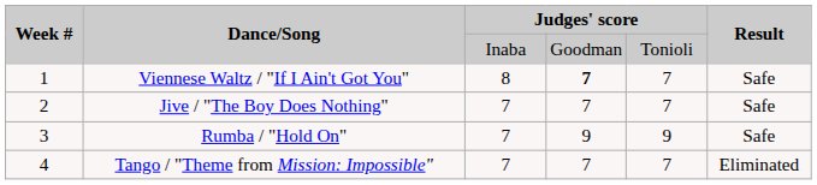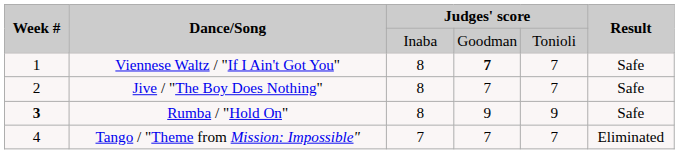 <table class="wikitable">
 <tr style="text-align: center; background:#ccc;">
 <td rowspan="2"><strong>Week #</strong></td>
 <td rowspan="2"><strong>Dance/Song</strong></td>
 <td colspan="3"><strong>Judges' score</strong></td>
 <td rowspan="2"><strong>Result</strong></td>
 </tr>
 <tr style="text-align: center; background:#ccc;">
 <td style="width:10%; ">Inaba</td>
 <td style="width:10%; ">Goodman</td>
 <td style="width:10%; ">Tonioli</td>
 </tr>
 <tr>
 <td style="text-align: center; background:#faf6f6;">1</td>
 <td style="text-align: center; background:#faf6f6;"><a href='#'>Viennese Waltz</a> / "<a href='#'>If I Ain't Got You</a>"</td>
 <td style="text-align: center; background:#faf6f6;">8</td>
 <td style="text-align: center; background:#faf6f6;"><strong>7</strong></td>
 <td style="text-align: center; background:#faf6f6;">7</td>
 <td style="text-align: center; background:#faf6f6;">Safe</td>
 </tr>
 <tr>
 <td style="text-align: center; background:#faf6f6;">2</td>
 <td style="text-align: center; background:#faf6f6;"><a href='#'>Jive</a> / "<a href='#'>The Boy Does Nothing</a>"</td>
-<td style="text-align: center; background:#faf6f6;">7</td>
+<td style="text-align: center; background:#faf6f6;">8</td>
 <td style="text-align: center; background:#faf6f6;">7</td>
 <td style="text-align: center; background:#faf6f6;">7</td>
 <td style="text-align: center; background:#faf6f6;">Safe</td>
 </tr>
 <tr>
-<td style="text-align: center; background:#faf6f6;">3</td>
+<td style="text-align: center; background:#faf6f6;"><strong>3</strong></td>
 <td style="text-align: center; background:#faf6f6;"><a href='#'>Rumba</a> / "<a href='#'>Hold On</a>"</td>
-<td style="text-align: center; background:#faf6f6;">7</td>
+<td style="text-align: center; background:#faf6f6;">8</td>
 <td style="text-align: center; background:#faf6f6;">9</td>
 <td style="text-align: center; background:#faf6f6;">9</td>
 <td style="text-align: center; background:#faf6f6;">Safe</td>
 </tr>
 <tr>
 <td style="text-align: center; background:#faf6f6;">4</td>
 <td style="text-align: center; background:#faf6f6;"><a href='#'>Tango</a> / "<a href='#'>Theme</a> from <em><a href='#'>Mission: Impossible</a>"</td>
 <td style="text-align: center; background:#faf6f6;">7</td>
 <td style="text-align: center; background:#faf6f6;">7</td>
 <td style="text-align: center; background:#faf6f6;">7</td>
 <td style="text-align: center; background:#faf6f6;">Eliminated</td>
 </tr>
 </table>
